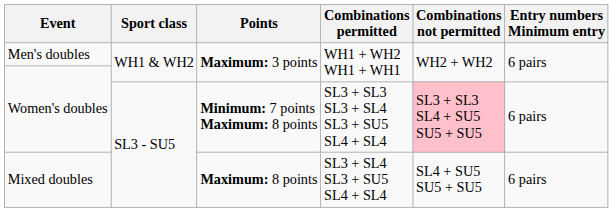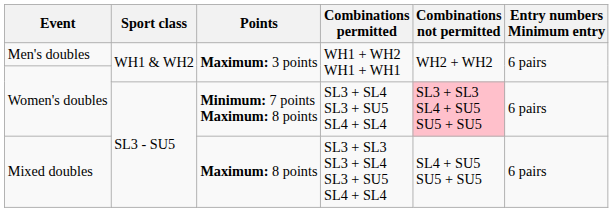 <table class="wikitable">
 <tr>
 <th>Event</th>
 <th>Sport class</th>
 <th>Points</th>
 <th>Combinations<br>permitted</th>
 <th>Combinations<br>not permitted</th>
 <th>Entry numbers<br>Minimum entry</th>
 </tr>
 <tr>
 <td>Men's doubles</td>
 <td rowspan=2>WH1 & WH2</td>
 <td rowspan=2><strong>Maximum:</strong> 3 points</td>
 <td rowspan=2>WH1 + WH2<br> WH1 + WH1</td>
 <td rowspan=2>WH2 + WH2</td>
 <td rowspan=2>6 pairs</td>
 </tr>
 <tr>
 <td rowspan=2>Women's doubles</td>
 </tr>
 <tr>
 <td rowspan=2>SL3 - SU5</td>
 <td><strong>Minimum:</strong> 7 points<br> <strong>Maximum:</strong> 8 points</td>
-<td>SL3 + SL3<br>SL3 + SL4<br>SL3 + SU5<br>SL4 + SL4</td>
+<td>SL3 + SL4<br> SL3 + SU5<br>SL4 + SL4</td>
 <td style="background: pink;">SL3 + SL3<br>SL4 + SU5<br>SU5 + SU5</td>
 <td>6 pairs</td>
 </tr>
 <tr>
 <td>Mixed doubles</td>
 <td><strong>Maximum:</strong> 8 points</td>
-<td>SL3 + SL4<br> SL3 + SU5<br>SL4 + SL4</td>
+<td>SL3 + SL3<br>SL3 + SL4<br>SL3 + SU5<br>SL4 + SL4</td>
 <td>SL4 + SU5<br> SU5 + SU5</td>
 <td>6 pairs</td>
 </tr>
 </table>
